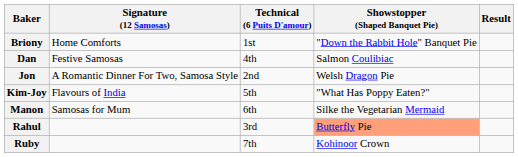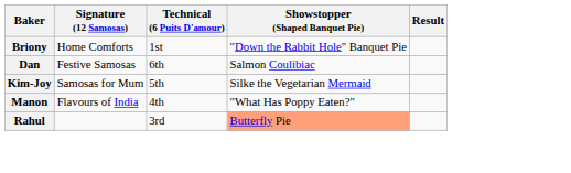 <table class="wikitable sortable col3center sticky-header">
 <tr>
 <th scope="col">Baker</th>
 <th scope="col" class="unsortable">Signature<br><small>(12 <a href='#'>Samosas</a>)</small></th>
 <th scope="col">Technical<br><small>(6 <a href='#'>Puits D'amour</a>)</small></th>
 <th scope="col" class="unsortable">Showstopper<br><small>(Shaped Banquet Pie)</small></th>
 <th scope="col">Result</th>
 </tr>
 <tr>
 <th scope="row">Briony</th>
 <td>Home Comforts</td>
 <td>1st</td>
 <td>"<a href='#'>Down the Rabbit Hole</a>" Banquet Pie</td>
 <td></td>
 </tr>
 <tr>
 <th scope="row">Dan</th>
 <td>Festive Samosas</td>
-<td>4th</td>
+<td>6th</td>
 <td>Salmon <a href='#'>Coulibiac</a></td>
 <td></td>
 </tr>
 <tr>
-<th scope="row">Jon</th>
-<td>A Romantic Dinner For Two, Samosa Style</td>
-<td>2nd</td>
-<td>Welsh <a href='#'>Dragon</a> Pie</td>
-<td></td>
-</tr>
-<tr>
 <th scope="row">Kim-Joy</th>
-<td>Flavours of <a href='#'>India</a></td>
+<td>Samosas for Mum</td>
 <td>5th</td>
-<td>"What Has Poppy Eaten?"</td>
+<td>Silke the Vegetarian <a href='#'>Mermaid</a></td>
 <td></td>
 </tr>
 <tr>
 <th scope="row">Manon</th>
-<td>Samosas for Mum</td>
-<td>6th</td>
-<td>Silke the Vegetarian <a href='#'>Mermaid</a></td>
+<td>Flavours of <a href='#'>India</a></td>
+<td>4th</td>
+<td>"What Has Poppy Eaten?"</td>
 <td></td>
 </tr>
 <tr>
 <th scope="row">Rahul</th>
 <td></td>
 <td>3rd</td>
 <td style="background: lightsalmon;"><a href='#'>Butterfly</a> Pie</td>
 <td></td>
 </tr>
-<tr>
-<th scope="row">Ruby</th>
-<td></td>
-<td>7th</td>
-<td><a href='#'>Kohinoor</a> Crown</td>
-<td></td>
-</tr>
 </table>
